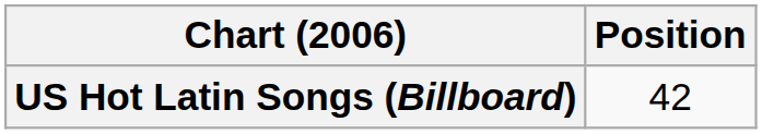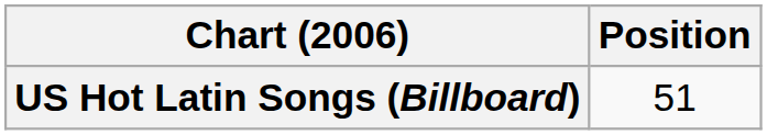 <table class="wikitable plainrowheaders" style="text-align:center">
 <tr>
 <th scope="col">Chart (2006)</th>
 <th scope="col">Position</th>
 </tr>
 <tr>
 <th scope="row">US Hot Latin Songs (<em>Billboard</em>)</th>
-<td>42</td>
+<td>51</td>
 </tr>
 </table>
